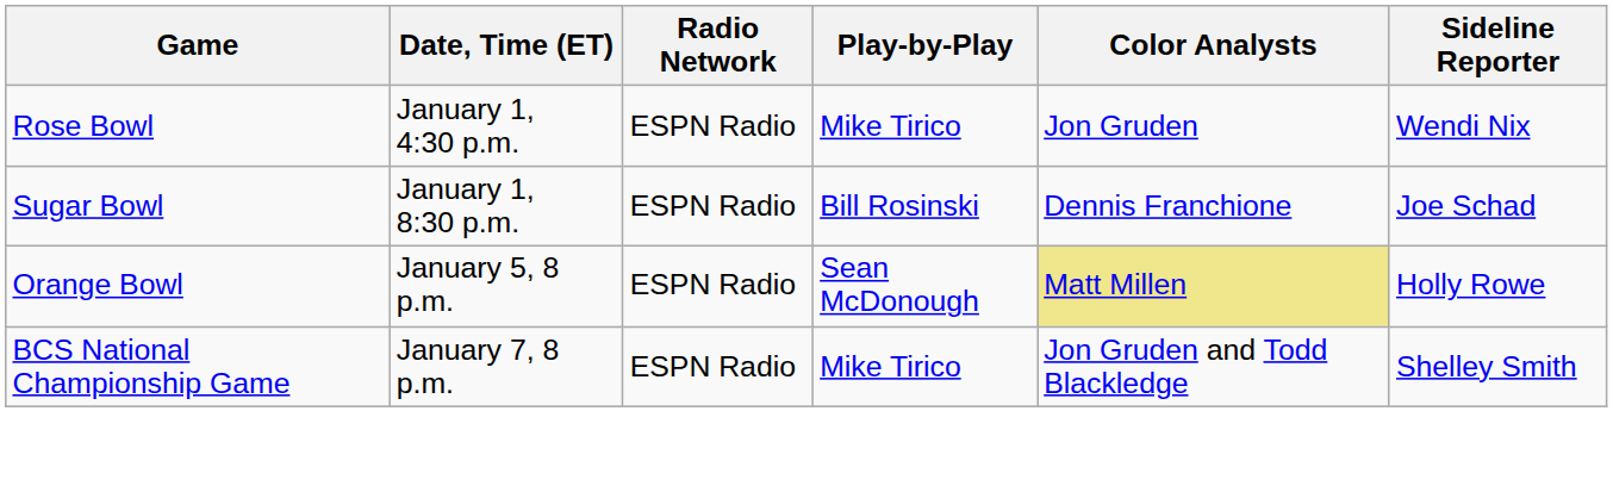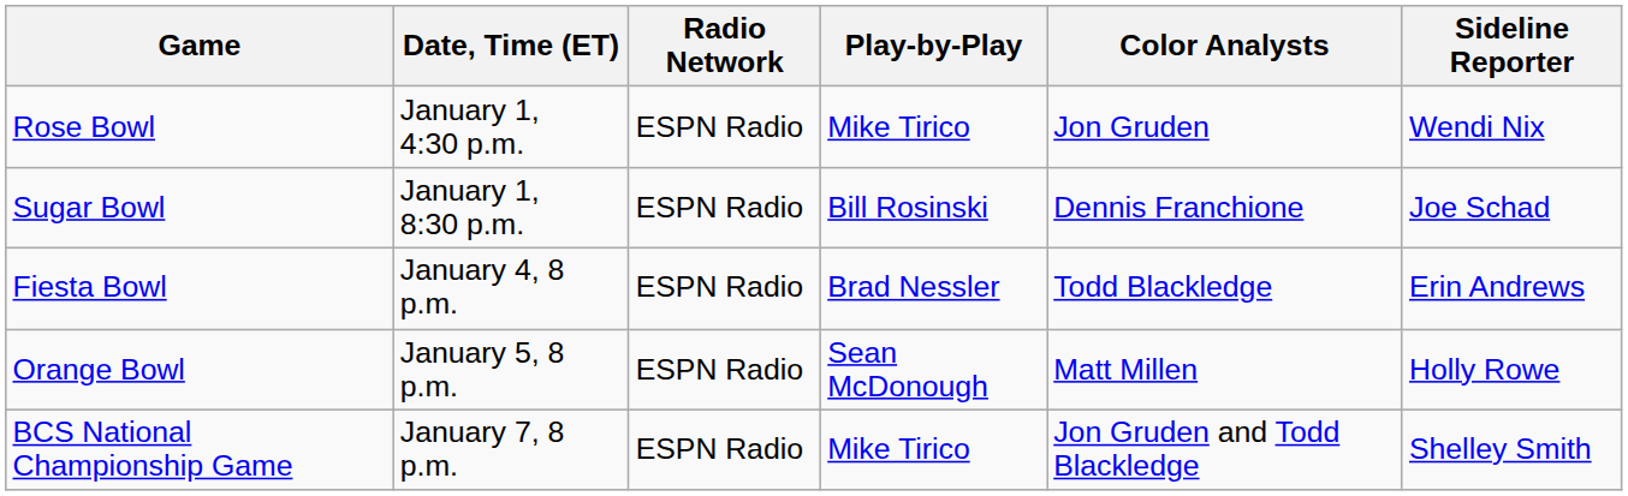 <table class="wikitable">
 <tr>
 <th>Game</th>
 <th>Date, Time (ET)</th>
 <th>Radio Network</th>
 <th>Play-by-Play</th>
 <th>Color Analysts</th>
 <th>Sideline Reporter</th>
 </tr>
 <tr>
 <td><a href='#'>Rose Bowl</a></td>
 <td>January 1, 4:30 p.m.</td>
 <td>ESPN Radio</td>
 <td><a href='#'>Mike Tirico</a></td>
 <td><a href='#'>Jon Gruden</a></td>
 <td><a href='#'>Wendi Nix</a></td>
 </tr>
 <tr>
 <td><a href='#'>Sugar Bowl</a></td>
 <td>January 1, 8:30 p.m.</td>
 <td>ESPN Radio</td>
 <td><a href='#'>Bill Rosinski</a></td>
 <td><a href='#'>Dennis Franchione</a></td>
 <td><a href='#'>Joe Schad</a></td>
 </tr>
 <tr>
+<td><a href='#'>Fiesta Bowl</a></td>
+<td>January 4, 8 p.m.</td>
+<td>ESPN Radio</td>
+<td><a href='#'>Brad Nessler</a></td>
+<td><a href='#'>Todd Blackledge</a></td>
+<td><a href='#'>Erin Andrews</a></td>
+</tr>
+<tr>
 <td><a href='#'>Orange Bowl</a></td>
 <td>January 5, 8 p.m.</td>
 <td>ESPN Radio</td>
 <td><a href='#'>Sean McDonough</a></td>
-<td style="background: khaki;"><a href='#'>Matt Millen</a></td>
+<td><a href='#'>Matt Millen</a></td>
 <td><a href='#'>Holly Rowe</a></td>
 </tr>
 <tr>
 <td><a href='#'>BCS National Championship Game</a></td>
 <td>January 7, 8 p.m.</td>
 <td>ESPN Radio</td>
 <td><a href='#'>Mike Tirico</a></td>
 <td><a href='#'>Jon Gruden</a> and <a href='#'>Todd Blackledge</a></td>
 <td><a href='#'>Shelley Smith</a></td>
 </tr>
 </table>
